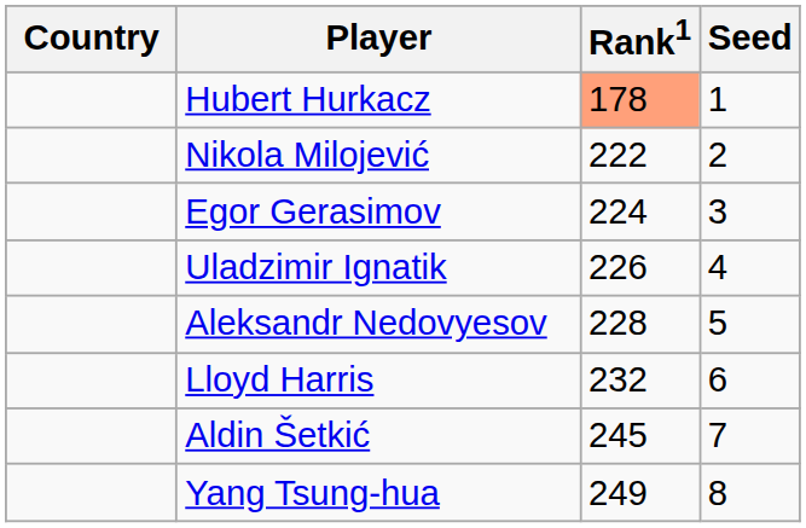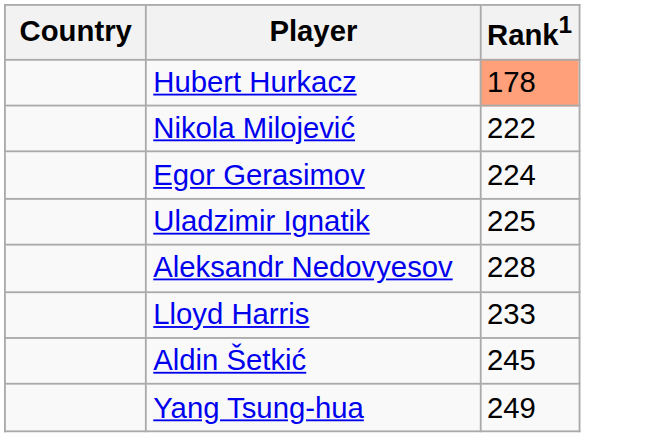 <table class="sortable wikitable">
 <tr>
 <th width="70">Country</th>
 <th width="175">Player</th>
 <th>Rank<sup>1</sup></th>
-<th>Seed</th>
 </tr>
 <tr>
 <td></td>
 <td><a href='#'>Hubert Hurkacz</a></td>
 <td style="background: lightsalmon;">178</td>
-<td>1</td>
 </tr>
 <tr>
 <td></td>
 <td><a href='#'>Nikola Milojević</a></td>
 <td>222</td>
-<td>2</td>
 </tr>
 <tr>
 <td></td>
 <td><a href='#'>Egor Gerasimov</a></td>
 <td>224</td>
-<td>3</td>
 </tr>
 <tr>
 <td></td>
 <td><a href='#'>Uladzimir Ignatik</a></td>
-<td>226</td>
-<td>4</td>
+<td>225</td>
 </tr>
 <tr>
 <td></td>
 <td><a href='#'>Aleksandr Nedovyesov</a></td>
 <td>228</td>
-<td>5</td>
 </tr>
 <tr>
 <td></td>
 <td><a href='#'>Lloyd Harris</a></td>
-<td>232</td>
-<td>6</td>
+<td>233</td>
 </tr>
 <tr>
 <td></td>
 <td><a href='#'>Aldin Šetkić</a></td>
 <td>245</td>
-<td>7</td>
 </tr>
 <tr>
 <td></td>
 <td><a href='#'>Yang Tsung-hua</a></td>
 <td>249</td>
-<td>8</td>
 </tr>
 </table>
